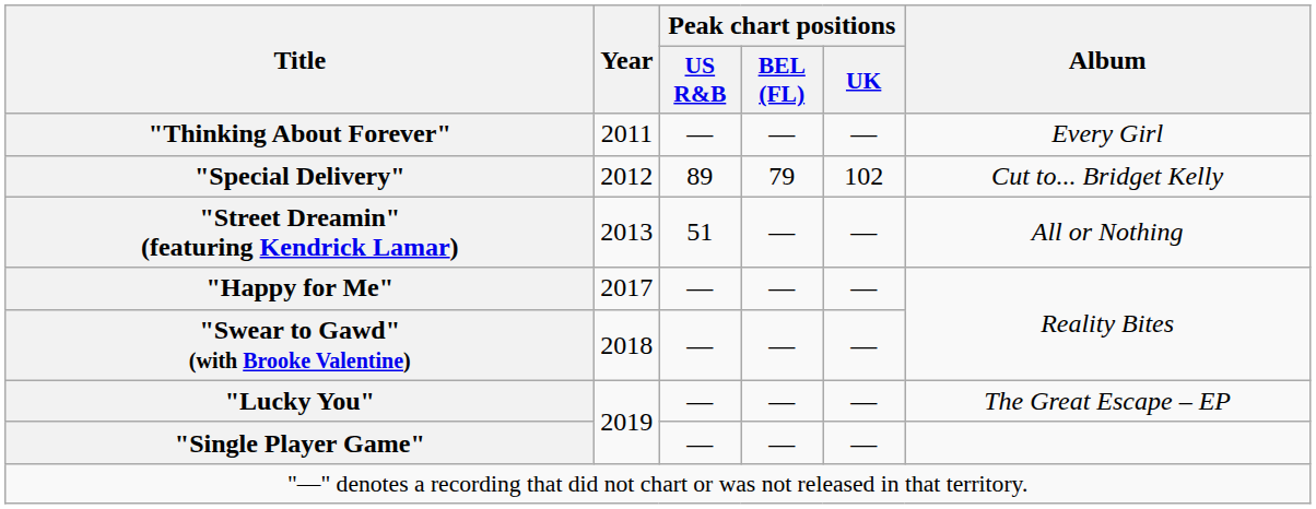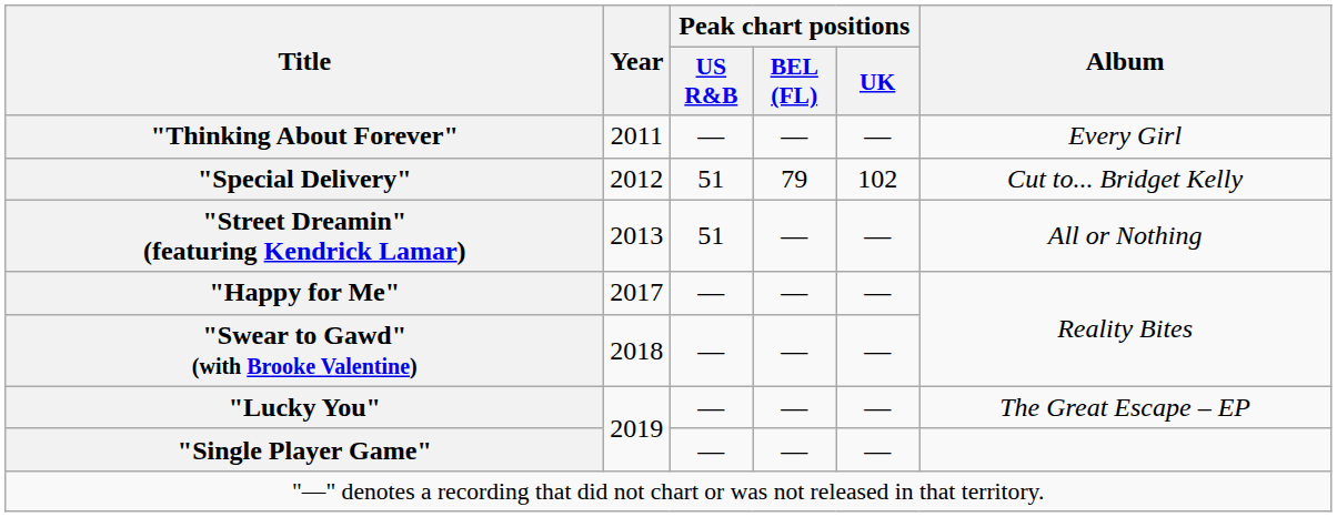 <table class="wikitable plainrowheaders" style="text-align:center;">
 <tr>
 <th scope="col" rowspan="2" style="width:22em;">Title</th>
 <th scope="col" rowspan="2">Year</th>
 <th scope="col" colspan="3">Peak chart positions</th>
 <th scope="col" rowspan="2" style="width:15em;">Album</th>
 </tr>
 <tr>
 <th scope="col" style="width:3em;font-size:90%;"><a href='#'>US<br>R&B</a></th>
 <th scope="col" style="width:3em;font-size:90%;"><a href='#'>BEL<br>(FL)</a></th>
 <th scope="col" style="width:3em;font-size:90%;"><a href='#'>UK</a></th>
 </tr>
 <tr>
 <th>"Thinking About Forever"</th>
 <td>2011</td>
 <td>—</td>
 <td>—</td>
 <td>—</td>
 <td><em>Every Girl</em></td>
 </tr>
 <tr>
 <th scope="row">"Special Delivery"</th>
 <td>2012</td>
-<td>89</td>
+<td>51</td>
 <td>79</td>
 <td>102</td>
 <td><em>Cut to... Bridget Kelly</em></td>
 </tr>
 <tr>
 <th scope="row">"Street Dreamin"<br><span>(featuring <a href='#'>Kendrick Lamar</a>)</span></th>
 <td>2013</td>
 <td>51</td>
 <td>—</td>
 <td>—</td>
 <td><em>All or Nothing</em></td>
 </tr>
 <tr>
 <th scope="row">"Happy for Me"</th>
 <td>2017</td>
 <td>—</td>
 <td>—</td>
 <td>—</td>
 <td rowspan="2"><em>Reality Bites</em></td>
 </tr>
 <tr>
 <th scope="row">"Swear to Gawd"<br><small>(with <a href='#'>Brooke Valentine</a>)</small></th>
 <td>2018</td>
 <td>—</td>
 <td>—</td>
 <td>—</td>
 </tr>
 <tr>
 <th scope="row">"Lucky You"</th>
 <td rowspan="2">2019</td>
 <td>—</td>
 <td>—</td>
 <td>—</td>
 <td><em>The Great Escape – EP</em></td>
 </tr>
 <tr>
 <th scope="row">"Single Player Game"</th>
 <td>—</td>
 <td>—</td>
 <td>—</td>
 <td></td>
 </tr>
 <tr>
 <td colspan="14" style="font-size:90%">"—" denotes a recording that did not chart or was not released in that territory.</td>
 </tr>
 </table>
